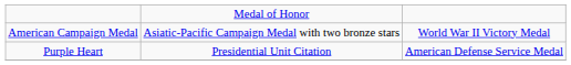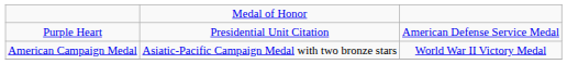 <table class="wikitable" style="margin:1em auto; text-align:center;">
 <tr>
 <td></td>
 <td><a href='#'>Medal of Honor</a></td>
 <td></td>
 </tr>
 <tr>
+<td><a href='#'>Purple Heart</a></td>
+<td><a href='#'>Presidential Unit Citation</a></td>
+<td><a href='#'>American Defense Service Medal</a></td>
+</tr>
+<tr>
 <td><a href='#'>American Campaign Medal</a></td>
 <td><a href='#'>Asiatic-Pacific Campaign Medal</a> with two bronze stars</td>
 <td><a href='#'>World War II Victory Medal</a></td>
 </tr>
 <tr>
-<td><a href='#'>Purple Heart</a></td>
-<td><a href='#'>Presidential Unit Citation</a></td>
-<td><a href='#'>American Defense Service Medal</a></td>
-</tr>
-<tr>
 </tr>
 </table>
